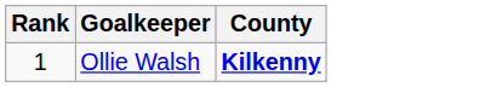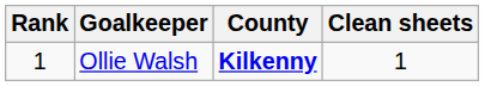 <table class="wikitable">
 <tr>
 <th>Rank</th>
 <th>Goalkeeper</th>
 <th>County</th>
+<th>Clean sheets</th>
 </tr>
 <tr>
 <td rowspan=1 align=center>1</td>
 <td><a href='#'>Ollie Walsh</a></td>
 <td><strong><a href='#'>Kilkenny</a></strong></td>
+<td rowspan=1 align=center>1</td>
 </tr>
 </table>
